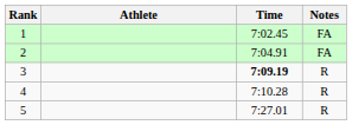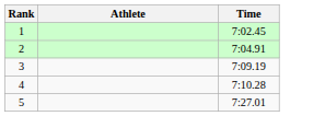 <table class=wikitable style="text-align:center">
 <tr>
 <th width=40>Rank</th>
 <th width=250>Athlete</th>
 <th width=80>Time</th>
-<th width=50>Notes</th>
 </tr>
 <tr bgcolor="ccffcc">
 <td>1</td>
 <td align=left></td>
 <td>7:02.45</td>
-<td>FA</td>
 </tr>
 <tr bgcolor="ccffcc">
 <td>2</td>
 <td align=left></td>
 <td>7:04.91</td>
-<td>FA</td>
 </tr>
 <tr>
 <td>3</td>
 <td align=left></td>
-<td><strong>7:09.19</strong></td>
-<td>R</td>
+<td>7:09.19</td>
 </tr>
 <tr>
 <td>4</td>
 <td align=left></td>
 <td>7:10.28</td>
-<td>R</td>
 </tr>
 <tr>
 <td>5</td>
 <td align=left></td>
 <td>7:27.01</td>
-<td>R</td>
 </tr>
 </table>
